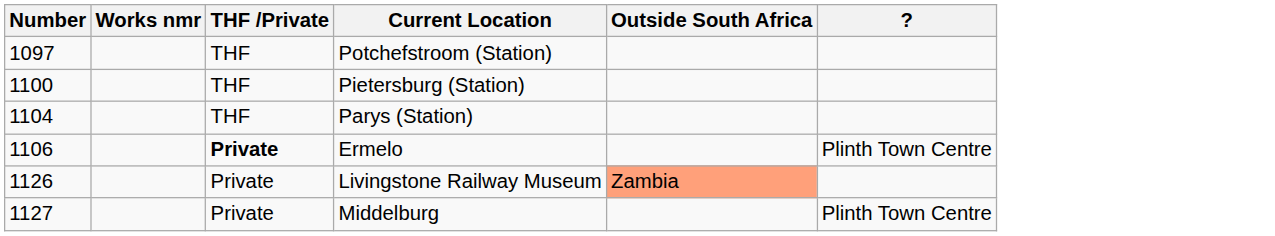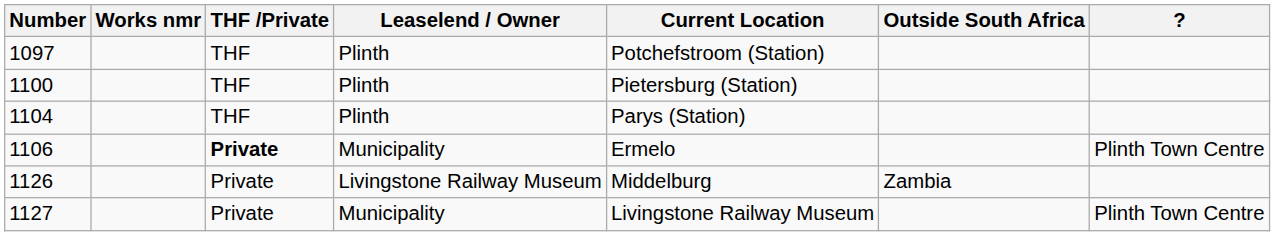 <table class="wikitable">
 <tr>
 <th>Number</th>
 <th>Works nmr</th>
 <th>THF /Private</th>
+<th>Leaselend / Owner</th>
 <th>Current Location</th>
 <th>Outside South Africa</th>
 <th>?</th>
 </tr>
 <tr>
 <td>1097</td>
 <td></td>
 <td>THF</td>
+<td>Plinth</td>
 <td>Potchefstroom (Station)</td>
 <td></td>
 <td></td>
 </tr>
 <tr>
 <td>1100</td>
 <td></td>
 <td>THF</td>
+<td>Plinth</td>
 <td>Pietersburg (Station)</td>
 <td></td>
 <td></td>
 </tr>
 <tr>
 <td>1104</td>
 <td></td>
 <td>THF</td>
+<td>Plinth</td>
 <td>Parys (Station)</td>
 <td></td>
 <td></td>
 </tr>
 <tr>
 <td>1106</td>
 <td></td>
 <td><strong>Private</strong></td>
+<td>Municipality</td>
 <td>Ermelo</td>
 <td></td>
 <td>Plinth Town Centre</td>
 </tr>
 <tr>
 <td>1126</td>
 <td></td>
 <td>Private</td>
 <td>Livingstone Railway Museum</td>
-<td style="background: lightsalmon;">Zambia</td>
+<td>Middelburg</td>
+<td>Zambia</td>
 <td></td>
 </tr>
 <tr>
 <td>1127</td>
 <td></td>
 <td>Private</td>
-<td>Middelburg</td>
+<td>Municipality</td>
+<td>Livingstone Railway Museum</td>
 <td></td>
 <td>Plinth Town Centre</td>
 </tr>
 </table>
